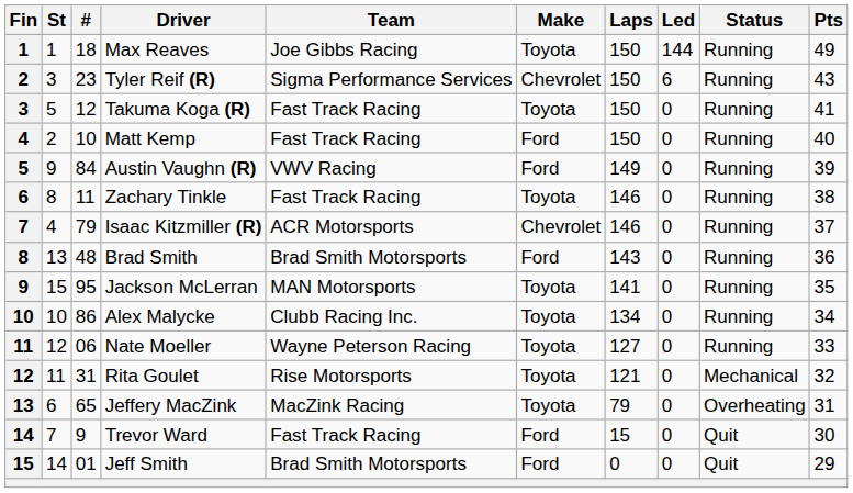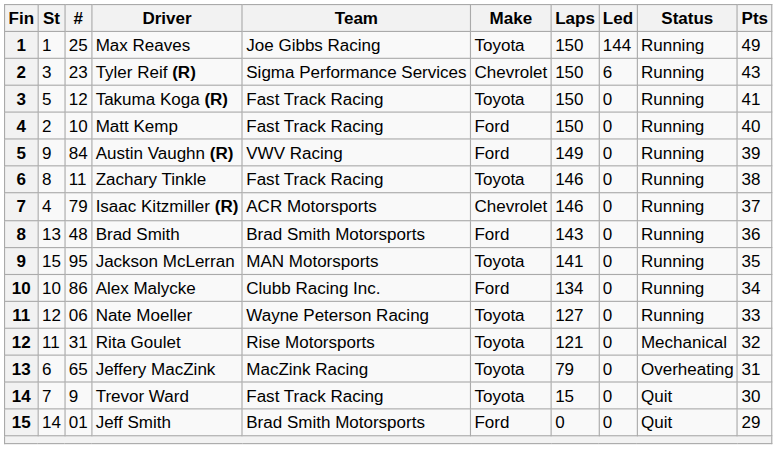 <table class="wikitable" style="font-size:95%">
 <tr>
 <th>Fin</th>
 <th>St</th>
 <th>#</th>
 <th>Driver</th>
 <th>Team</th>
 <th>Make</th>
 <th>Laps</th>
 <th>Led</th>
 <th>Status</th>
 <th>Pts</th>
 </tr>
 <tr>
 <th>1</th>
 <td>1</td>
-<td>18</td>
+<td>25</td>
 <td>Max Reaves</td>
 <td>Joe Gibbs Racing</td>
 <td>Toyota</td>
 <td>150</td>
 <td>144</td>
 <td>Running</td>
 <td>49</td>
 </tr>
 <tr>
 <th>2</th>
 <td>3</td>
 <td>23</td>
 <td>Tyler Reif <strong>(R)</strong></td>
 <td>Sigma Performance Services</td>
 <td>Chevrolet</td>
 <td>150</td>
 <td>6</td>
 <td>Running</td>
 <td>43</td>
 </tr>
 <tr>
 <th>3</th>
 <td>5</td>
 <td>12</td>
 <td>Takuma Koga <strong>(R)</strong></td>
 <td>Fast Track Racing</td>
 <td>Toyota</td>
 <td>150</td>
 <td>0</td>
 <td>Running</td>
 <td>41</td>
 </tr>
 <tr>
 <th>4</th>
 <td>2</td>
 <td>10</td>
 <td>Matt Kemp</td>
 <td>Fast Track Racing</td>
 <td>Ford</td>
 <td>150</td>
 <td>0</td>
 <td>Running</td>
 <td>40</td>
 </tr>
 <tr>
 <th>5</th>
 <td>9</td>
 <td>84</td>
 <td>Austin Vaughn <strong>(R)</strong></td>
 <td>VWV Racing</td>
 <td>Ford</td>
 <td>149</td>
 <td>0</td>
 <td>Running</td>
 <td>39</td>
 </tr>
 <tr>
 <th>6</th>
 <td>8</td>
 <td>11</td>
 <td>Zachary Tinkle</td>
 <td>Fast Track Racing</td>
 <td>Toyota</td>
 <td>146</td>
 <td>0</td>
 <td>Running</td>
 <td>38</td>
 </tr>
 <tr>
 <th>7</th>
 <td>4</td>
 <td>79</td>
 <td>Isaac Kitzmiller <strong>(R)</strong></td>
 <td>ACR Motorsports</td>
 <td>Chevrolet</td>
 <td>146</td>
 <td>0</td>
 <td>Running</td>
 <td>37</td>
 </tr>
 <tr>
 <th>8</th>
 <td>13</td>
 <td>48</td>
 <td>Brad Smith</td>
 <td>Brad Smith Motorsports</td>
 <td>Ford</td>
 <td>143</td>
 <td>0</td>
 <td>Running</td>
 <td>36</td>
 </tr>
 <tr>
 <th>9</th>
 <td>15</td>
 <td>95</td>
 <td>Jackson McLerran</td>
 <td>MAN Motorsports</td>
 <td>Toyota</td>
 <td>141</td>
 <td>0</td>
 <td>Running</td>
 <td>35</td>
 </tr>
 <tr>
 <th>10</th>
 <td>10</td>
 <td>86</td>
 <td>Alex Malycke</td>
 <td>Clubb Racing Inc.</td>
-<td>Toyota</td>
+<td>Ford</td>
 <td>134</td>
 <td>0</td>
 <td>Running</td>
 <td>34</td>
 </tr>
 <tr>
 <th>11</th>
 <td>12</td>
 <td>06</td>
 <td>Nate Moeller</td>
 <td>Wayne Peterson Racing</td>
 <td>Toyota</td>
 <td>127</td>
 <td>0</td>
 <td>Running</td>
 <td>33</td>
 </tr>
 <tr>
 <th>12</th>
 <td>11</td>
 <td>31</td>
 <td>Rita Goulet</td>
 <td>Rise Motorsports</td>
 <td>Toyota</td>
 <td>121</td>
 <td>0</td>
 <td>Mechanical</td>
 <td>32</td>
 </tr>
 <tr>
 <th>13</th>
 <td>6</td>
 <td>65</td>
 <td>Jeffery MacZink</td>
 <td>MacZink Racing</td>
 <td>Toyota</td>
 <td>79</td>
 <td>0</td>
 <td>Overheating</td>
 <td>31</td>
 </tr>
 <tr>
 <th>14</th>
 <td>7</td>
 <td>9</td>
 <td>Trevor Ward</td>
 <td>Fast Track Racing</td>
-<td>Ford</td>
+<td>Toyota</td>
 <td>15</td>
 <td>0</td>
 <td>Quit</td>
 <td>30</td>
 </tr>
 <tr>
 <th>15</th>
 <td>14</td>
 <td>01</td>
 <td>Jeff Smith</td>
 <td>Brad Smith Motorsports</td>
 <td>Ford</td>
 <td>0</td>
 <td>0</td>
 <td>Quit</td>
 <td>29</td>
 </tr>
 <tr>
 <th colspan="10"></th>
 </tr>
 </table>
